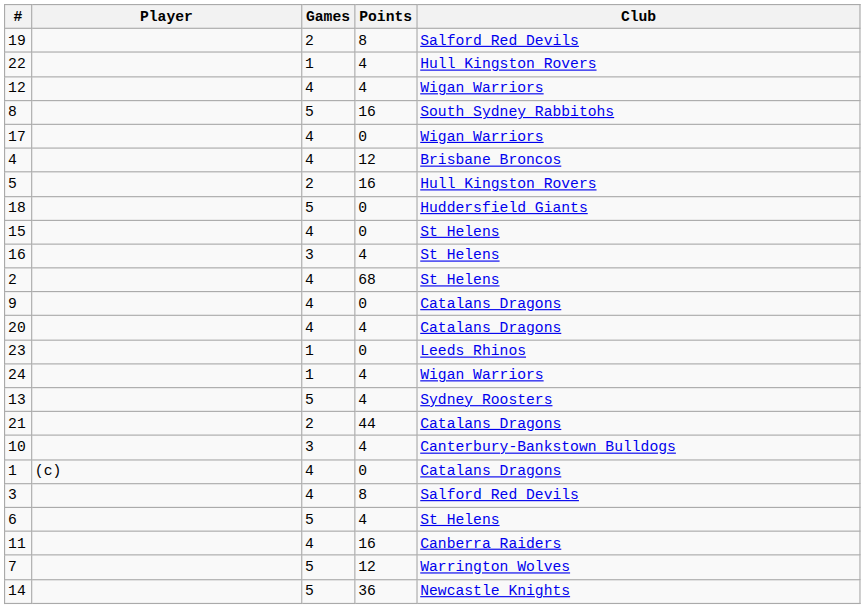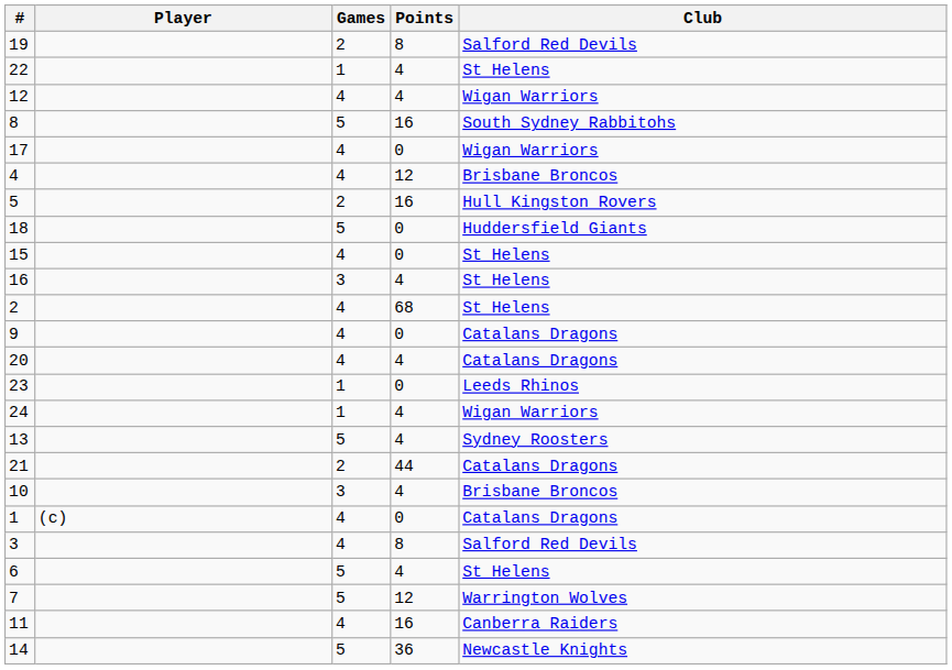 <table class="wikitable sortable" style="width:60%;text-align:left">
 <tr>
 <th width=2%>#</th>
 <th width=28%>Player</th>
 <th width=2%>Games</th>
 <th width=2%>Points</th>
 <th width=46%>Club</th>
 </tr>
 <tr>
 <td>19</td>
 <td></td>
 <td>2</td>
 <td>8</td>
 <td> <a href='#'>Salford Red Devils</a></td>
 </tr>
 <tr>
 <td>22</td>
 <td></td>
 <td>1</td>
 <td>4</td>
-<td> <a href='#'>Hull Kingston Rovers</a></td>
+<td> <a href='#'>St Helens</a></td>
 </tr>
 <tr>
 <td>12</td>
 <td></td>
 <td>4</td>
 <td>4</td>
 <td> <a href='#'>Wigan Warriors</a></td>
 </tr>
 <tr>
 <td>8</td>
 <td></td>
 <td>5</td>
 <td>16</td>
 <td> <a href='#'>South Sydney Rabbitohs</a></td>
 </tr>
 <tr>
 <td>17</td>
 <td></td>
 <td>4</td>
 <td>0</td>
 <td> <a href='#'>Wigan Warriors</a></td>
 </tr>
 <tr>
 <td>4</td>
 <td></td>
 <td>4</td>
 <td>12</td>
 <td> <a href='#'>Brisbane Broncos</a></td>
 </tr>
 <tr>
 <td>5</td>
 <td></td>
 <td>2</td>
 <td>16</td>
 <td> <a href='#'>Hull Kingston Rovers</a></td>
 </tr>
 <tr>
 <td>18</td>
 <td></td>
 <td>5</td>
 <td>0</td>
 <td> <a href='#'>Huddersfield Giants</a></td>
 </tr>
 <tr>
 <td>15</td>
 <td></td>
 <td>4</td>
 <td>0</td>
 <td> <a href='#'>St Helens</a></td>
 </tr>
 <tr>
 <td>16</td>
 <td></td>
 <td>3</td>
 <td>4</td>
 <td> <a href='#'>St Helens</a></td>
 </tr>
 <tr>
 <td>2</td>
 <td></td>
 <td>4</td>
 <td>68</td>
 <td> <a href='#'>St Helens</a></td>
 </tr>
 <tr>
 <td>9</td>
 <td></td>
 <td>4</td>
 <td>0</td>
 <td> <a href='#'>Catalans Dragons</a></td>
 </tr>
 <tr>
 <td>20</td>
 <td></td>
 <td>4</td>
 <td>4</td>
 <td> <a href='#'>Catalans Dragons</a></td>
 </tr>
 <tr>
 <td>23</td>
 <td></td>
 <td>1</td>
 <td>0</td>
 <td> <a href='#'>Leeds Rhinos</a></td>
 </tr>
 <tr>
 <td>24</td>
 <td></td>
 <td>1</td>
 <td>4</td>
 <td> <a href='#'>Wigan Warriors</a></td>
 </tr>
 <tr>
 <td>13</td>
 <td></td>
 <td>5</td>
 <td>4</td>
 <td> <a href='#'>Sydney Roosters</a></td>
 </tr>
 <tr>
 <td>21</td>
 <td></td>
 <td>2</td>
 <td>44</td>
 <td> <a href='#'>Catalans Dragons</a></td>
 </tr>
 <tr>
 <td>10</td>
 <td></td>
 <td>3</td>
 <td>4</td>
-<td> <a href='#'>Canterbury-Bankstown Bulldogs</a></td>
+<td> <a href='#'>Brisbane Broncos</a></td>
 </tr>
 <tr>
 <td>1</td>
 <td> (c)</td>
 <td>4</td>
 <td>0</td>
 <td> <a href='#'>Catalans Dragons</a></td>
 </tr>
 <tr>
 <td>3</td>
 <td></td>
 <td>4</td>
 <td>8</td>
 <td> <a href='#'>Salford Red Devils</a></td>
 </tr>
 <tr>
 <td>6</td>
 <td></td>
 <td>5</td>
 <td>4</td>
 <td> <a href='#'>St Helens</a></td>
 </tr>
 <tr>
+<td>7</td>
+<td></td>
+<td>5</td>
+<td>12</td>
+<td> <a href='#'>Warrington Wolves</a></td>
+</tr>
+<tr>
 <td>11</td>
 <td></td>
 <td>4</td>
 <td>16</td>
 <td> <a href='#'>Canberra Raiders</a></td>
-</tr>
-<tr>
-<td>7</td>
-<td></td>
-<td>5</td>
-<td>12</td>
-<td> <a href='#'>Warrington Wolves</a></td>
 </tr>
 <tr>
 <td>14</td>
 <td></td>
 <td>5</td>
 <td>36</td>
 <td> <a href='#'>Newcastle Knights</a></td>
 </tr>
 </table>
